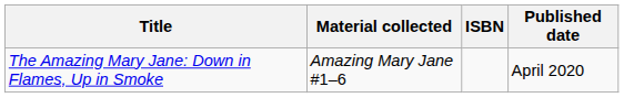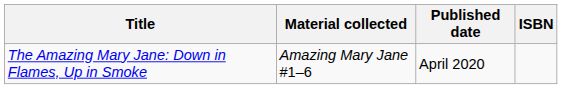 <table class="wikitable">
 <tr>
 <th>Title</th>
 <th>Material collected</th>
+<th>Published date</th>
 <th>ISBN</th>
-<th>Published date</th>
 </tr>
 <tr>
 <td><em><a href='#'>The Amazing Mary Jane: Down in Flames, Up in Smoke</a></em></td>
 <td><em>Amazing Mary Jane</em> #1–6</td>
+<td>April 2020</td>
 <td></td>
-<td>April 2020</td>
 </tr>
 </table>
